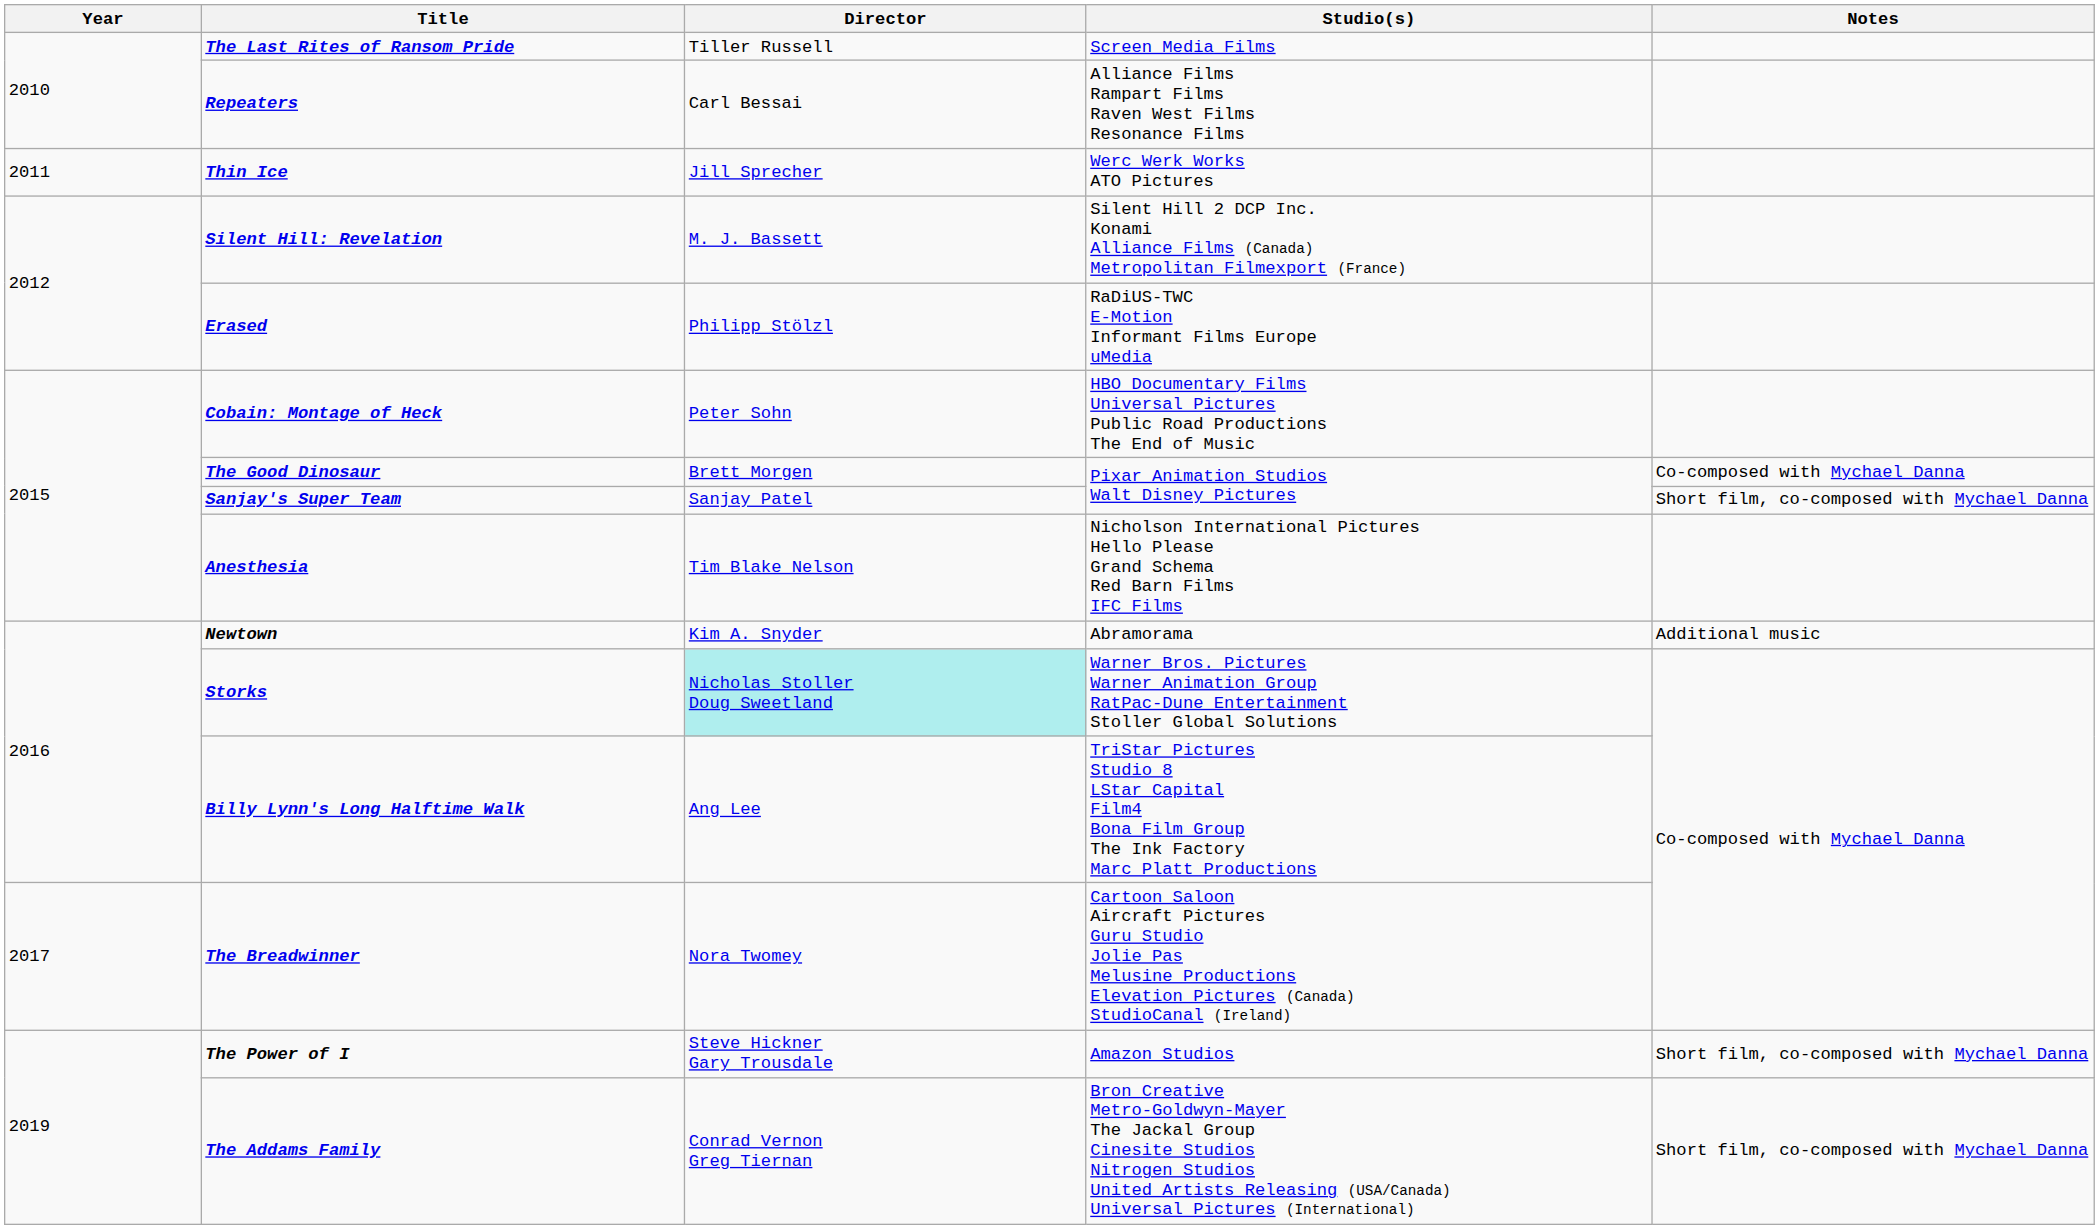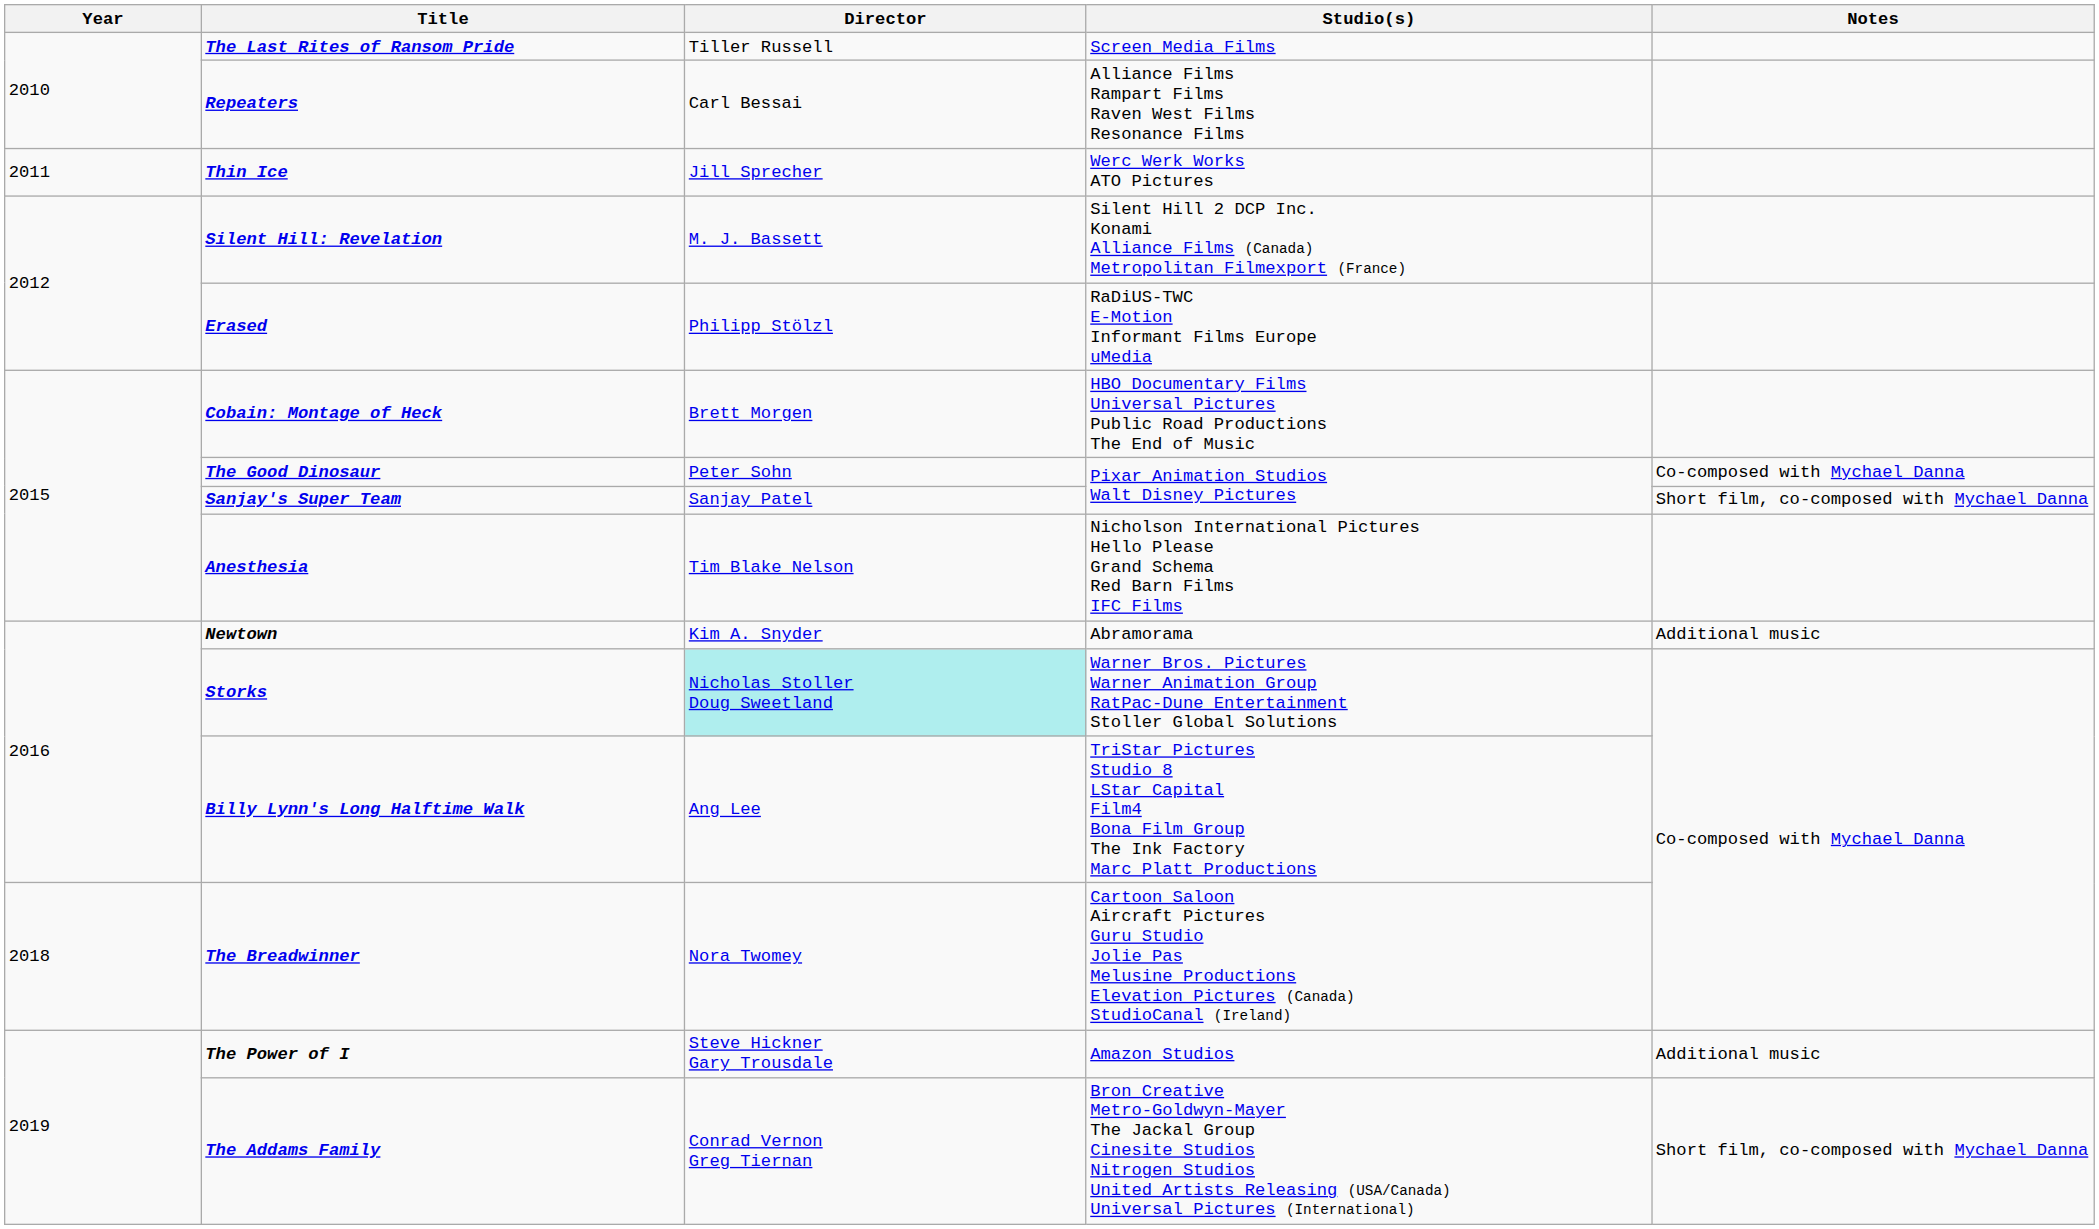 <table class="wikitable sortable" style="width:100%;">
 <tr>
 <th width="25px">Year</th>
 <th width="50px">Title</th>
 <th width="50px">Director</th>
 <th width="50px">Studio(s)</th>
 <th width="25px">Notes</th>
 </tr>
 <tr>
 <td rowspan="2">2010</td>
 <td><strong><em><a href='#'>The Last Rites of Ransom Pride</a></em></strong></td>
 <td>Tiller Russell</td>
 <td><a href='#'>Screen Media Films</a></td>
 <td></td>
 </tr>
 <tr>
 <td><strong><em><a href='#'>Repeaters</a></em></strong></td>
 <td>Carl Bessai</td>
 <td>Alliance Films<br>Rampart Films<br>Raven West Films<br>Resonance Films</td>
 <td></td>
 </tr>
 <tr>
 <td>2011</td>
 <td><a href='#'><strong><em>Thin Ice</em></strong></a></td>
 <td><a href='#'>Jill Sprecher</a></td>
 <td><a href='#'>Werc Werk Works</a><br>ATO Pictures</td>
 <td></td>
 </tr>
 <tr>
 <td rowspan="2">2012</td>
 <td><strong><em><a href='#'>Silent Hill: Revelation</a></em></strong></td>
 <td><a href='#'>M. J. Bassett</a></td>
 <td>Silent Hill 2 DCP Inc.<br>Konami<br><a href='#'>Alliance Films</a> <small>(Canada)</small><br><a href='#'>Metropolitan Filmexport</a> <small>(France)</small></td>
 <td></td>
 </tr>
 <tr>
 <td><a href='#'><strong><em>Erased</em></strong></a></td>
 <td><a href='#'>Philipp Stölzl</a></td>
 <td>RaDiUS-TWC<br><a href='#'>E-Motion</a><br>Informant Films Europe<br><a href='#'>uMedia</a></td>
 <td></td>
 </tr>
 <tr>
 <td rowspan="4">2015</td>
 <td><a href='#'><strong><em>Cobain: Montage of Heck</em></strong></a></td>
-<td><a href='#'>Peter Sohn</a></td>
+<td><a href='#'>Brett Morgen</a></td>
 <td><a href='#'>HBO Documentary Films</a><br><a href='#'>Universal Pictures</a><br>Public Road Productions<br>The End of Music</td>
 <td></td>
 </tr>
 <tr>
 <td><strong><em><a href='#'>The Good Dinosaur</a></em></strong></td>
-<td><a href='#'>Brett Morgen</a></td>
+<td><a href='#'>Peter Sohn</a></td>
 <td rowspan="2"><a href='#'>Pixar Animation Studios</a><br><a href='#'>Walt Disney Pictures</a></td>
 <td>Co-composed with <a href='#'>Mychael Danna</a></td>
 </tr>
 <tr>
 <td><strong><em><a href='#'>Sanjay's Super Team</a></em></strong></td>
 <td><a href='#'>Sanjay Patel</a></td>
 <td>Short film, co-composed with <a href='#'>Mychael Danna</a></td>
 </tr>
 <tr>
 <td><a href='#'><strong><em>Anesthesia</em></strong></a></td>
 <td><a href='#'>Tim Blake Nelson</a></td>
 <td>Nicholson International Pictures <br> Hello Please <br> Grand Schema <br> Red Barn Films <br> <a href='#'>IFC Films</a></td>
 <td></td>
 </tr>
 <tr>
 <td rowspan="3">2016</td>
 <td><strong><em>Newtown</em></strong></td>
 <td><a href='#'>Kim A. Snyder</a></td>
 <td>Abramorama</td>
 <td>Additional music</td>
 </tr>
 <tr>
 <td><a href='#'><strong><em>Storks</em></strong></a></td>
 <td style="background: paleturquoise;"><a href='#'>Nicholas Stoller</a><br><a href='#'>Doug Sweetland</a></td>
 <td><a href='#'>Warner Bros. Pictures</a><br><a href='#'>Warner Animation Group</a><br><a href='#'>RatPac-Dune Entertainment</a><br>Stoller Global Solutions</td>
 <td rowspan="3">Co-composed with <a href='#'>Mychael Danna</a></td>
 </tr>
 <tr>
 <td><a href='#'><strong><em>Billy Lynn's Long Halftime Walk</em></strong></a></td>
 <td><a href='#'>Ang Lee</a></td>
 <td><a href='#'>TriStar Pictures</a><br><a href='#'>Studio 8</a><br><a href='#'>LStar Capital</a><br><a href='#'>Film4</a><br><a href='#'>Bona Film Group</a><br>The Ink Factory<br><a href='#'>Marc Platt Productions</a></td>
 </tr>
 <tr>
-<td>2017</td>
+<td>2018</td>
 <td><a href='#'><strong><em>The Breadwinner</em></strong></a></td>
 <td><a href='#'>Nora Twomey</a></td>
 <td><a href='#'>Cartoon Saloon</a><br>Aircraft Pictures<br><a href='#'>Guru Studio</a><br><a href='#'>Jolie Pas</a><br><a href='#'>Melusine Productions</a><br><a href='#'>Elevation Pictures</a> <small>(Canada)</small><br><a href='#'>StudioCanal</a> <small>(Ireland)</small></td>
 </tr>
 <tr>
 <td rowspan="2">2019</td>
 <td><strong><em>The Power of I</em></strong></td>
 <td><a href='#'>Steve Hickner</a><br><a href='#'>Gary Trousdale</a></td>
 <td><a href='#'>Amazon Studios</a></td>
-<td>Short film, co-composed with <a href='#'>Mychael Danna</a></td>
+<td>Additional music</td>
 </tr>
 <tr>
 <td><a href='#'><strong><em>The Addams Family</em></strong></a></td>
 <td><a href='#'>Conrad Vernon</a><br><a href='#'>Greg Tiernan</a></td>
 <td><a href='#'>Bron Creative</a><br><a href='#'>Metro-Goldwyn-Mayer</a><br>The Jackal Group<br><a href='#'>Cinesite Studios</a><br><a href='#'>Nitrogen Studios</a><br><a href='#'>United Artists Releasing</a> <small>(USA/Canada)</small><br><a href='#'>Universal Pictures</a> <small>(International)</small></td>
 <td>Short film, co-composed with <a href='#'>Mychael Danna</a></td>
 </tr>
 </table>
